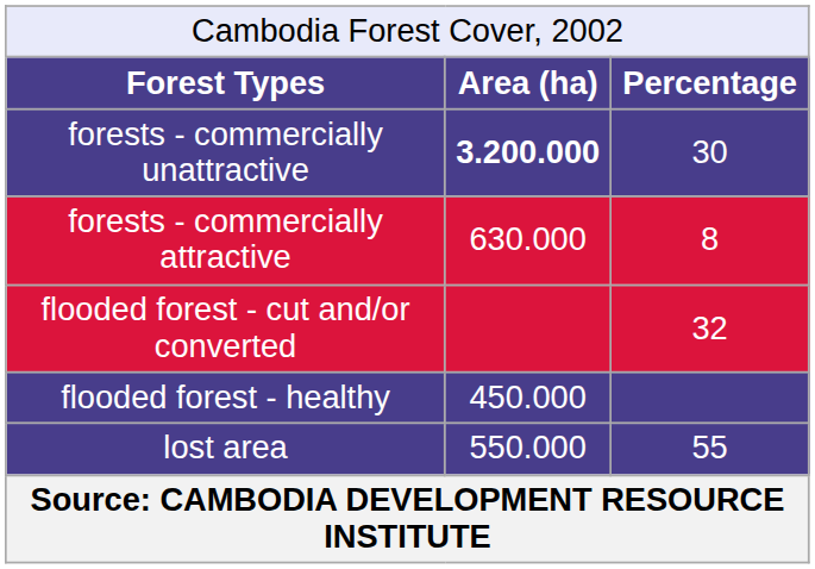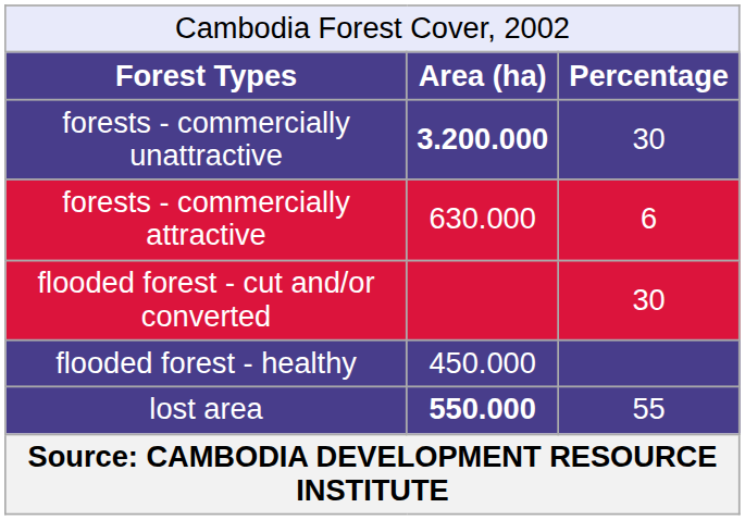 <table class="wikitable" style="float:right; text-align:center; width:45%;">
 <tr>
 <td colspan="22" style="text-align:center;font-size:100%; font-style:bold;background:#E8EAFA;">Cambodia Forest Cover, 2002</td>
 </tr>
 <tr>
 <th style="text-align:center; background:#483d8b; color:#fff;">Forest Types</th>
 <th style="text-align:center; background:#483d8b; color:#fff;">Area (ha)</th>
 <th style="text-align:center; background:#483d8b; color:#fff;">Percentage</th>
 </tr>
 <tr style="color:#fff; text-align:center; background:#483d8b;">
 <td>forests - commercially unattractive</td>
 <td><strong>3.200.000</strong></td>
 <td>30</td>
 </tr>
 <tr style="color:#fff; text-align:center; background:crimson;">
 <td>forests - commercially attractive</td>
 <td>630.000</td>
-<td>8</td>
+<td>6</td>
 </tr>
 <tr style="color:#fff; text-align:center; background:crimson;">
 <td>flooded forest - cut and/or converted</td>
 <td></td>
-<td>32</td>
+<td>30</td>
 </tr>
 <tr style="color:#fff; text-align:center; background:#483d8b;">
 <td>flooded forest - healthy</td>
 <td>450.000</td>
 <td></td>
 </tr>
 <tr>
 <td style="text-align:center; background:#483d8b; color:#fff;">lost area</td>
-<td style="text-align:center; background:#483d8b; color:#fff;">550.000</td>
+<td style="text-align:center; background:#483d8b; color:#fff;"><strong>550.000</strong></td>
 <td style="text-align:center; background:#483d8b; color:#fff;">55</td>
 </tr>
 <tr>
 <th colspan="5">Source: CAMBODIA DEVELOPMENT RESOURCE INSTITUTE</th>
 </tr>
 </table>
